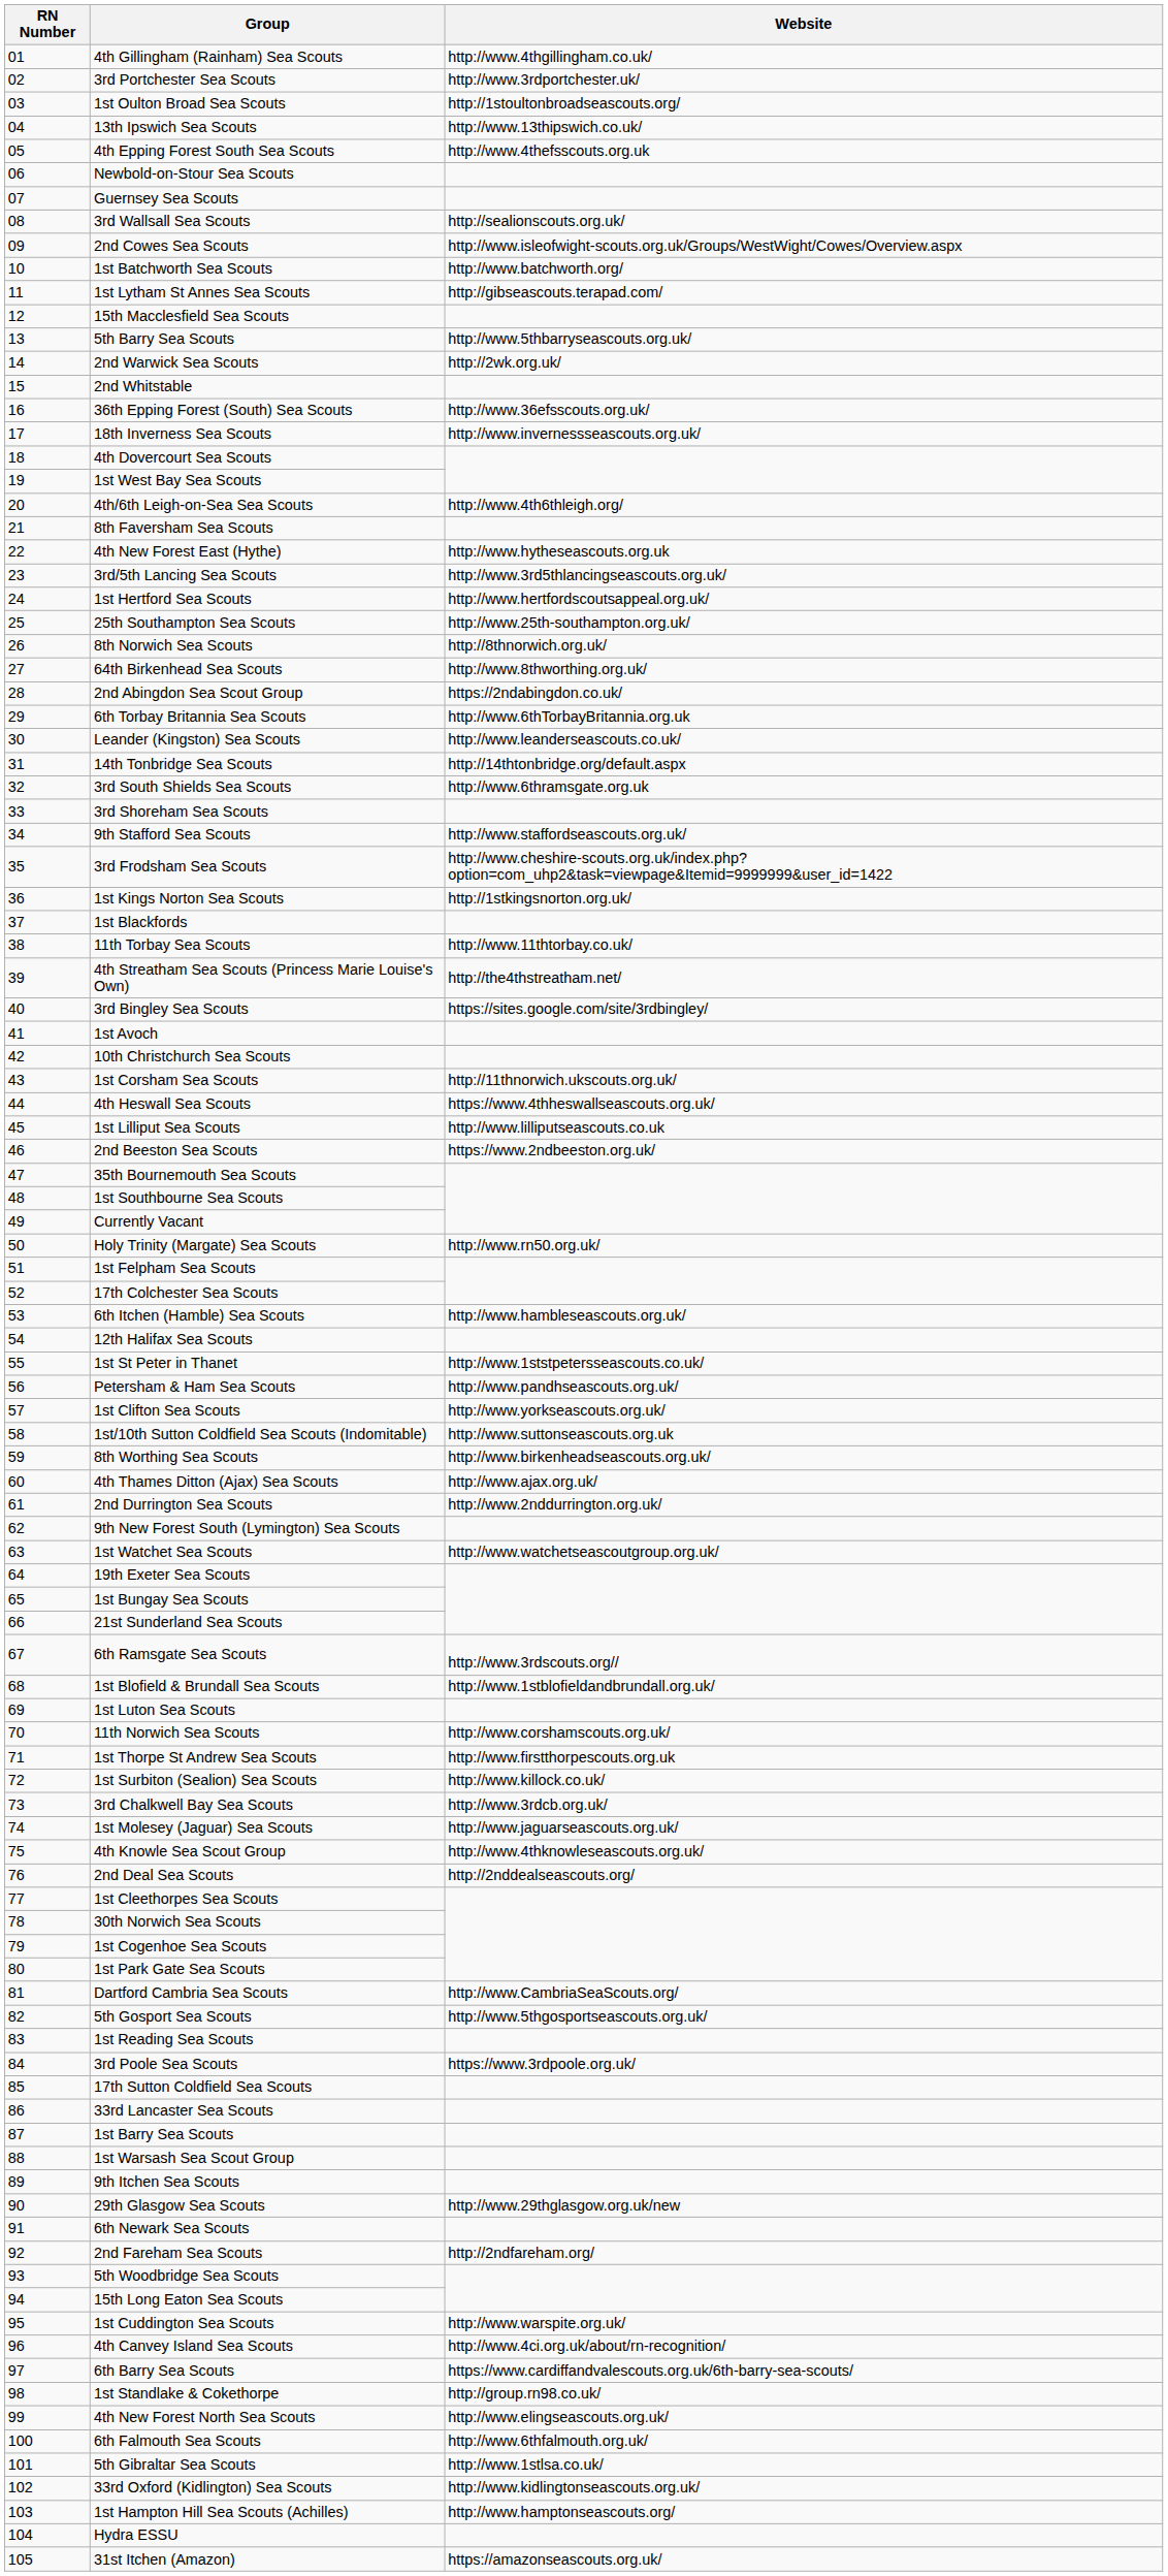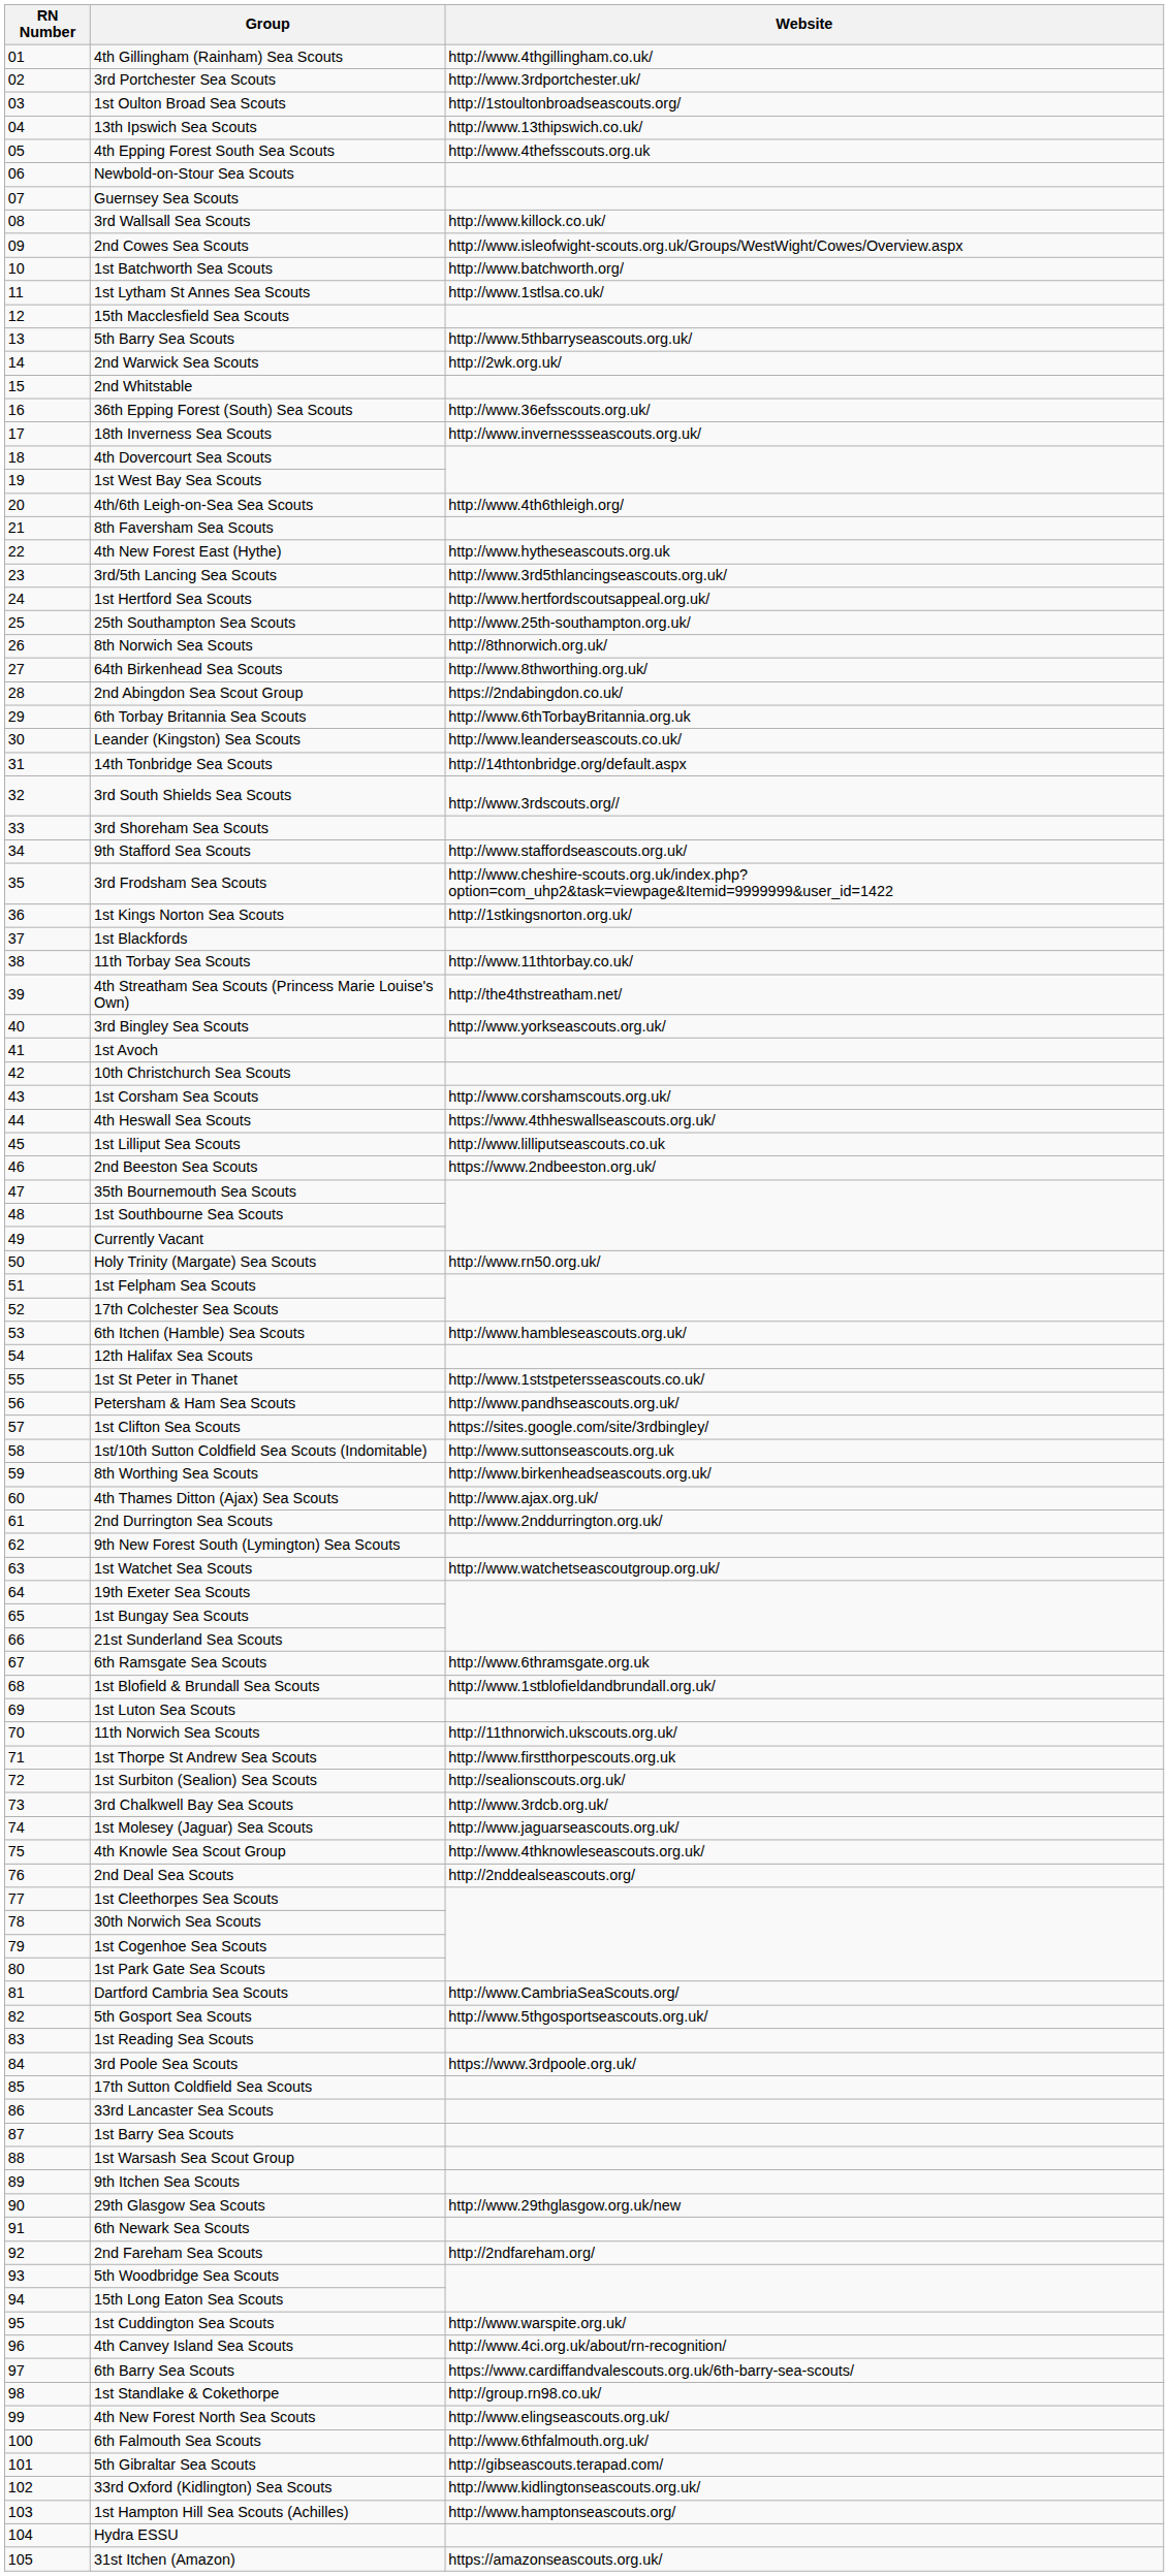 <table class="wikitable" border="1">
 <tr>
 <th>RN Number</th>
 <th>Group</th>
 <th>Website</th>
 </tr>
 <tr>
 <td>01</td>
 <td>4th Gillingham (Rainham) Sea Scouts</td>
 <td>http://www.4thgillingham.co.uk/</td>
 </tr>
 <tr>
 <td>02</td>
 <td>3rd Portchester Sea Scouts</td>
 <td>http://www.3rdportchester.uk/</td>
 </tr>
 <tr>
 <td>03</td>
 <td>1st Oulton Broad Sea Scouts</td>
 <td>http://1stoultonbroadseascouts.org/</td>
 </tr>
 <tr>
 <td>04</td>
 <td>13th Ipswich Sea Scouts</td>
 <td>http://www.13thipswich.co.uk/</td>
 </tr>
 <tr>
 <td>05</td>
 <td>4th Epping Forest South Sea Scouts</td>
 <td>http://www.4thefsscouts.org.uk</td>
 </tr>
 <tr>
 <td>06</td>
 <td>Newbold-on-Stour Sea Scouts</td>
 <td></td>
 </tr>
 <tr>
 <td>07</td>
 <td>Guernsey Sea Scouts</td>
 <td></td>
 </tr>
 <tr>
 <td>08</td>
 <td>3rd Wallsall Sea Scouts</td>
-<td>http://sealionscouts.org.uk/</td>
+<td>http://www.killock.co.uk/</td>
 </tr>
 <tr>
 <td>09</td>
 <td>2nd Cowes Sea Scouts</td>
 <td>http://www.isleofwight-scouts.org.uk/Groups/WestWight/Cowes/Overview.aspx</td>
 </tr>
 <tr>
 <td>10</td>
 <td>1st Batchworth Sea Scouts</td>
 <td>http://www.batchworth.org/</td>
 </tr>
 <tr>
 <td>11</td>
 <td>1st Lytham St Annes Sea Scouts</td>
-<td>http://gibseascouts.terapad.com/</td>
+<td>http://www.1stlsa.co.uk/</td>
 </tr>
 <tr>
 <td>12</td>
 <td>15th Macclesfield Sea Scouts</td>
 </tr>
 <tr>
 <td>13</td>
 <td>5th Barry Sea Scouts</td>
 <td>http://www.5thbarryseascouts.org.uk/</td>
 </tr>
 <tr>
 <td>14</td>
 <td>2nd Warwick Sea Scouts</td>
 <td>http://2wk.org.uk/</td>
 </tr>
 <tr>
 <td>15</td>
 <td>2nd Whitstable</td>
 </tr>
 <tr>
 <td>16</td>
 <td>36th Epping Forest (South) Sea Scouts</td>
 <td>http://www.36efsscouts.org.uk/</td>
 </tr>
 <tr>
 <td>17</td>
 <td>18th Inverness Sea Scouts</td>
 <td>http://www.invernessseascouts.org.uk/</td>
 </tr>
 <tr>
 <td>18</td>
 <td>4th Dovercourt Sea Scouts</td>
 </tr>
 <tr>
 <td>19</td>
 <td>1st West Bay Sea Scouts</td>
 </tr>
 <tr>
 <td>20</td>
 <td>4th/6th Leigh-on-Sea Sea Scouts</td>
 <td>http://www.4th6thleigh.org/</td>
 </tr>
 <tr>
 <td>21</td>
 <td>8th Faversham Sea Scouts</td>
 </tr>
 <tr>
 <td>22</td>
 <td>4th New Forest East (Hythe)</td>
 <td>http://www.hytheseascouts.org.uk</td>
 </tr>
 <tr>
 <td>23</td>
 <td>3rd/5th Lancing Sea Scouts</td>
 <td>http://www.3rd5thlancingseascouts.org.uk/</td>
 </tr>
 <tr>
 <td>24</td>
 <td>1st Hertford Sea Scouts</td>
 <td>http://www.hertfordscoutsappeal.org.uk/</td>
 </tr>
 <tr>
 <td>25</td>
 <td>25th Southampton Sea Scouts</td>
 <td>http://www.25th-southampton.org.uk/</td>
 </tr>
 <tr>
 <td>26</td>
 <td>8th Norwich Sea Scouts</td>
 <td>http://8thnorwich.org.uk/</td>
 </tr>
 <tr>
 <td>27</td>
 <td>64th Birkenhead Sea Scouts</td>
 <td>http://www.8thworthing.org.uk/</td>
 </tr>
 <tr>
 <td>28</td>
 <td>2nd Abingdon Sea Scout Group</td>
 <td>https://2ndabingdon.co.uk/</td>
 </tr>
 <tr>
 <td>29</td>
 <td>6th Torbay Britannia Sea Scouts</td>
 <td>http://www.6thTorbayBritannia.org.uk</td>
 </tr>
 <tr>
 <td>30</td>
 <td>Leander (Kingston) Sea Scouts</td>
 <td>http://www.leanderseascouts.co.uk/</td>
 </tr>
 <tr>
 <td>31</td>
 <td>14th Tonbridge Sea Scouts</td>
 <td>http://14thtonbridge.org/default.aspx</td>
 </tr>
 <tr>
 <td>32</td>
 <td>3rd South Shields Sea Scouts</td>
-<td>http://www.6thramsgate.org.uk</td>
+<td><br>http://www.3rdscouts.org//</td>
 </tr>
 <tr>
 <td>33</td>
 <td>3rd Shoreham Sea Scouts</td>
 </tr>
 <tr www.3rdshorehamseascouts.org.uk>
 <td>34</td>
 <td>9th Stafford Sea Scouts</td>
 <td>http://www.staffordseascouts.org.uk/</td>
 </tr>
 <tr>
 <td>35</td>
 <td>3rd Frodsham Sea Scouts</td>
 <td>http://www.cheshire-scouts.org.uk/index.php?option=com_uhp2&task=viewpage&Itemid=9999999&user_id=1422</td>
 </tr>
 <tr>
 <td>36</td>
 <td>1st Kings Norton Sea Scouts</td>
 <td>http://1stkingsnorton.org.uk/</td>
 </tr>
 <tr>
 <td>37</td>
 <td>1st Blackfords</td>
 </tr>
 <tr>
 <td>38</td>
 <td>11th Torbay Sea Scouts</td>
 <td>http://www.11thtorbay.co.uk/</td>
 </tr>
 <tr>
 <td>39</td>
 <td>4th Streatham Sea Scouts (Princess Marie Louise's Own)</td>
 <td>http://the4thstreatham.net/</td>
 </tr>
 <tr>
 <td>40</td>
 <td>3rd Bingley Sea Scouts</td>
-<td>https://sites.google.com/site/3rdbingley/</td>
+<td>http://www.yorkseascouts.org.uk/</td>
 </tr>
 <tr>
 <td>41</td>
 <td>1st Avoch</td>
 <td></td>
 </tr>
 <tr>
 <td>42</td>
 <td>10th Christchurch Sea Scouts</td>
 </tr>
 <tr>
 <td>43</td>
 <td>1st Corsham Sea Scouts</td>
-<td>http://11thnorwich.ukscouts.org.uk/</td>
+<td>http://www.corshamscouts.org.uk/</td>
 </tr>
 <tr>
 <td>44</td>
 <td>4th Heswall Sea Scouts</td>
 <td>https://www.4thheswallseascouts.org.uk/</td>
 </tr>
 <tr>
 <td>45</td>
 <td>1st Lilliput Sea Scouts</td>
 <td>http://www.lilliputseascouts.co.uk</td>
 </tr>
 <tr>
 <td>46</td>
 <td>2nd Beeston Sea Scouts</td>
 <td>https://www.2ndbeeston.org.uk/</td>
 </tr>
 <tr>
 <td>47</td>
 <td>35th Bournemouth Sea Scouts</td>
 </tr>
 <tr>
 <td>48</td>
 <td>1st Southbourne Sea Scouts</td>
 </tr>
 <tr>
 <td>49</td>
 <td>Currently Vacant</td>
 </tr>
 <tr>
 <td>50</td>
 <td>Holy Trinity (Margate) Sea Scouts</td>
 <td>http://www.rn50.org.uk/</td>
 </tr>
 <tr>
 <td>51</td>
 <td>1st Felpham Sea Scouts</td>
 </tr>
 <tr>
 <td>52</td>
 <td>17th Colchester Sea Scouts</td>
 </tr>
 <tr>
 <td>53</td>
 <td>6th Itchen (Hamble) Sea Scouts</td>
 <td>http://www.hambleseascouts.org.uk/</td>
 </tr>
 <tr>
 <td>54</td>
 <td>12th Halifax Sea Scouts</td>
 </tr>
 <tr>
 <td>55</td>
 <td>1st St Peter in Thanet</td>
 <td>http://www.1ststpetersseascouts.co.uk/</td>
 </tr>
 <tr>
 <td>56</td>
 <td>Petersham & Ham Sea Scouts</td>
 <td>http://www.pandhseascouts.org.uk/</td>
 </tr>
 <tr>
 <td>57</td>
 <td>1st Clifton Sea Scouts</td>
-<td>http://www.yorkseascouts.org.uk/</td>
+<td>https://sites.google.com/site/3rdbingley/</td>
 </tr>
 <tr>
 <td>58</td>
 <td>1st/10th Sutton Coldfield Sea Scouts (Indomitable)</td>
 <td>http://www.suttonseascouts.org.uk</td>
 </tr>
 <tr>
 <td>59</td>
 <td>8th Worthing Sea Scouts</td>
 <td>http://www.birkenheadseascouts.org.uk/</td>
 </tr>
 <tr>
 <td>60</td>
 <td>4th Thames Ditton (Ajax) Sea Scouts</td>
 <td>http://www.ajax.org.uk/</td>
 </tr>
 <tr>
 <td>61</td>
 <td>2nd Durrington Sea Scouts</td>
 <td>http://www.2nddurrington.org.uk/</td>
 </tr>
 <tr>
 <td>62</td>
 <td>9th New Forest South (Lymington) Sea Scouts</td>
 </tr>
 <tr>
 <td>63</td>
 <td>1st Watchet Sea Scouts</td>
 <td>http://www.watchetseascoutgroup.org.uk/</td>
 </tr>
 <tr>
 <td>64</td>
 <td>19th Exeter Sea Scouts</td>
 </tr>
 <tr>
 <td>65</td>
 <td>1st Bungay Sea Scouts</td>
 </tr>
 <tr>
 <td>66</td>
 <td>21st Sunderland Sea Scouts</td>
 </tr>
 <tr>
 <td>67</td>
 <td>6th Ramsgate Sea Scouts</td>
-<td><br>http://www.3rdscouts.org//</td>
+<td>http://www.6thramsgate.org.uk</td>
 </tr>
 <tr>
 <td>68</td>
 <td>1st Blofield & Brundall Sea Scouts</td>
 <td>http://www.1stblofieldandbrundall.org.uk/</td>
 </tr>
 <tr>
 <td>69</td>
 <td>1st Luton Sea Scouts</td>
 </tr>
 <tr>
 <td>70</td>
 <td>11th Norwich Sea Scouts</td>
-<td>http://www.corshamscouts.org.uk/</td>
+<td>http://11thnorwich.ukscouts.org.uk/</td>
 </tr>
 <tr>
 <td>71</td>
 <td>1st Thorpe St Andrew Sea Scouts</td>
 <td>http://www.firstthorpescouts.org.uk</td>
 </tr>
 <tr>
 <td>72</td>
 <td>1st Surbiton (Sealion) Sea Scouts</td>
-<td>http://www.killock.co.uk/</td>
+<td>http://sealionscouts.org.uk/</td>
 </tr>
 <tr>
 <td>73</td>
 <td>3rd Chalkwell Bay Sea Scouts</td>
 <td>http://www.3rdcb.org.uk/</td>
 </tr>
 <tr>
 <td>74</td>
 <td>1st Molesey (Jaguar) Sea Scouts</td>
 <td>http://www.jaguarseascouts.org.uk/</td>
 </tr>
 <tr>
 <td>75</td>
 <td>4th Knowle Sea Scout Group</td>
 <td>http://www.4thknowleseascouts.org.uk/</td>
 </tr>
 <tr>
 <td>76</td>
 <td>2nd Deal Sea Scouts</td>
 <td>http://2nddealseascouts.org/</td>
 </tr>
 <tr>
 <td>77</td>
 <td>1st Cleethorpes Sea Scouts</td>
 </tr>
 <tr>
 <td>78</td>
 <td>30th Norwich Sea Scouts</td>
 </tr>
 <tr>
 <td>79</td>
 <td>1st Cogenhoe Sea Scouts</td>
 </tr>
 <tr>
 <td>80</td>
 <td>1st Park Gate Sea Scouts</td>
 </tr>
 <tr>
 <td>81</td>
 <td>Dartford Cambria Sea Scouts</td>
 <td>http://www.CambriaSeaScouts.org/</td>
 </tr>
 <tr>
 <td>82</td>
 <td>5th Gosport Sea Scouts</td>
 <td>http://www.5thgosportseascouts.org.uk/</td>
 </tr>
 <tr>
 <td>83</td>
 <td>1st Reading Sea Scouts</td>
 </tr>
 <tr>
 <td>84</td>
 <td>3rd Poole Sea Scouts</td>
 <td>https://www.3rdpoole.org.uk/</td>
 </tr>
 <tr>
 <td>85</td>
 <td>17th Sutton Coldfield Sea Scouts</td>
 </tr>
 <tr>
 <td>86</td>
 <td>33rd Lancaster Sea Scouts</td>
 <td></td>
 </tr>
 <tr>
 <td>87</td>
 <td>1st Barry Sea Scouts</td>
 </tr>
 <tr>
 <td>88</td>
 <td>1st Warsash Sea Scout Group</td>
 <td></td>
 </tr>
 <tr>
 <td>89</td>
 <td>9th Itchen Sea Scouts</td>
 <td></td>
 </tr>
 <tr>
 <td>90</td>
 <td>29th Glasgow Sea Scouts</td>
 <td>http://www.29thglasgow.org.uk/new</td>
 </tr>
 <tr>
 <td>91</td>
 <td>6th Newark Sea Scouts</td>
 </tr>
 <tr>
 <td>92</td>
 <td>2nd Fareham Sea Scouts</td>
 <td>http://2ndfareham.org/</td>
 </tr>
 <tr>
 <td>93</td>
 <td>5th Woodbridge Sea Scouts</td>
 </tr>
 <tr>
 <td>94</td>
 <td>15th Long Eaton Sea Scouts</td>
 </tr>
 <tr>
 <td>95</td>
 <td>1st Cuddington Sea Scouts</td>
 <td>http://www.warspite.org.uk/</td>
 </tr>
 <tr>
 <td>96</td>
 <td>4th Canvey Island Sea Scouts</td>
 <td>http://www.4ci.org.uk/about/rn-recognition/</td>
 </tr>
 <tr>
 <td>97</td>
 <td>6th Barry Sea Scouts</td>
 <td>https://www.cardiffandvalescouts.org.uk/6th-barry-sea-scouts/</td>
 </tr>
 <tr>
 <td>98</td>
 <td>1st Standlake & Cokethorpe</td>
 <td>http://group.rn98.co.uk/</td>
 </tr>
 <tr>
 <td>99</td>
 <td>4th New Forest North Sea Scouts</td>
 <td>http://www.elingseascouts.org.uk/</td>
 </tr>
 <tr>
 <td>100</td>
 <td>6th Falmouth Sea Scouts</td>
 <td>http://www.6thfalmouth.org.uk/</td>
 </tr>
 <tr>
 <td>101</td>
 <td>5th Gibraltar Sea Scouts</td>
-<td>http://www.1stlsa.co.uk/</td>
+<td>http://gibseascouts.terapad.com/</td>
 </tr>
 <tr>
 <td>102</td>
 <td>33rd Oxford (Kidlington) Sea Scouts</td>
 <td>http://www.kidlingtonseascouts.org.uk/</td>
 </tr>
 <tr>
 <td>103</td>
 <td>1st Hampton Hill Sea Scouts (Achilles)</td>
 <td>http://www.hamptonseascouts.org/</td>
 </tr>
 <tr>
 <td>104</td>
 <td>Hydra ESSU</td>
 <td></td>
 </tr>
 <tr>
 <td>105</td>
 <td>31st Itchen (Amazon)</td>
 <td>https://amazonseascouts.org.uk/</td>
 </tr>
 </table>
